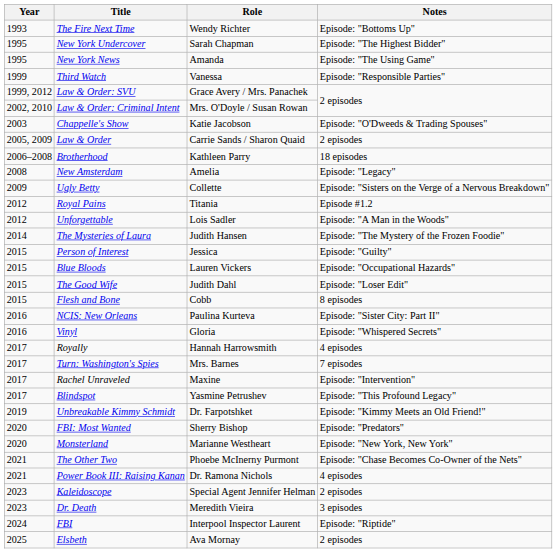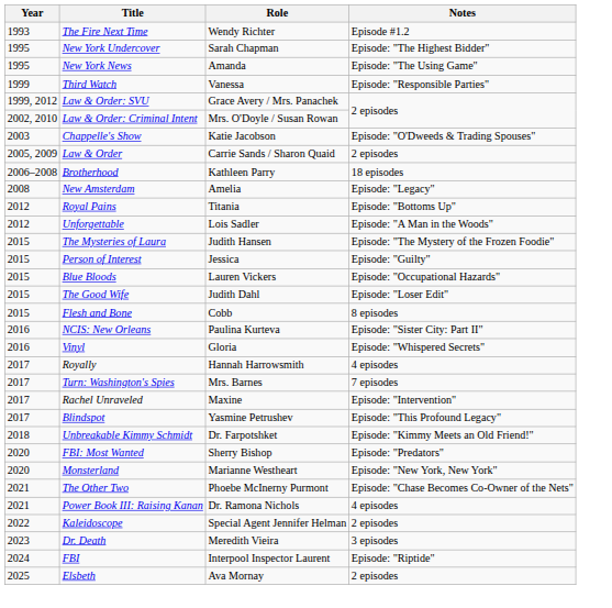 <table class="wikitable sortable">
 <tr>
 <th>Year</th>
 <th>Title</th>
 <th>Role</th>
 <th>Notes</th>
 </tr>
 <tr>
 <td>1993</td>
 <td><a href='#'><em>The Fire Next Time</em></a></td>
 <td>Wendy Richter</td>
-<td>Episode: "Bottoms Up"</td>
+<td>Episode #1.2</td>
 </tr>
 <tr>
 <td>1995</td>
 <td><em><a href='#'>New York Undercover</a></em></td>
 <td>Sarah Chapman</td>
 <td>Episode: "The Highest Bidder"</td>
 </tr>
 <tr>
 <td>1995</td>
 <td><em><a href='#'>New York News</a></em></td>
 <td>Amanda</td>
 <td>Episode: "The Using Game"</td>
 </tr>
 <tr>
 <td>1999</td>
 <td><em><a href='#'>Third Watch</a></em></td>
 <td>Vanessa</td>
 <td>Episode: "Responsible Parties"</td>
 </tr>
 <tr>
 <td>1999, 2012</td>
 <td><a href='#'><em>Law & Order: SVU</em></a></td>
 <td>Grace Avery / Mrs. Panachek</td>
 <td rowspan="2">2 episodes</td>
 </tr>
 <tr>
 <td>2002, 2010</td>
 <td><em><a href='#'>Law & Order: Criminal Intent</a></em></td>
 <td>Mrs. O'Doyle / Susan Rowan</td>
 </tr>
 <tr>
 <td>2003</td>
 <td><em><a href='#'>Chappelle's Show</a></em></td>
 <td>Katie Jacobson</td>
 <td>Episode: "O'Dweeds & Trading Spouses"</td>
 </tr>
 <tr>
 <td>2005, 2009</td>
 <td><em><a href='#'>Law & Order</a></em></td>
 <td>Carrie Sands / Sharon Quaid</td>
 <td>2 episodes</td>
 </tr>
 <tr>
 <td>2006–2008</td>
 <td><a href='#'><em>Brotherhood</em></a></td>
 <td>Kathleen Parry</td>
 <td>18 episodes</td>
 </tr>
 <tr>
 <td>2008</td>
 <td><a href='#'><em>New Amsterdam</em></a></td>
 <td>Amelia</td>
 <td>Episode: "Legacy"</td>
 </tr>
 <tr>
-<td>2009</td>
-<td><em><a href='#'>Ugly Betty</a></em></td>
-<td>Collette</td>
-<td>Episode: "Sisters on the Verge of a Nervous Breakdown"</td>
-</tr>
-<tr>
 <td>2012</td>
 <td><em><a href='#'>Royal Pains</a></em></td>
 <td>Titania</td>
-<td>Episode #1.2</td>
+<td>Episode: "Bottoms Up"</td>
 </tr>
 <tr>
 <td>2012</td>
 <td><a href='#'><em>Unforgettable</em></a></td>
 <td>Lois Sadler</td>
 <td>Episode: "A Man in the Woods"</td>
 </tr>
 <tr>
-<td>2014</td>
+<td>2015</td>
 <td><em><a href='#'>The Mysteries of Laura</a></em></td>
 <td>Judith Hansen</td>
 <td>Episode: "The Mystery of the Frozen Foodie"</td>
 </tr>
 <tr>
 <td>2015</td>
 <td><a href='#'><em>Person of Interest</em></a></td>
 <td>Jessica</td>
 <td>Episode: "Guilty"</td>
 </tr>
 <tr>
 <td>2015</td>
 <td><a href='#'><em>Blue Bloods</em></a></td>
 <td>Lauren Vickers</td>
 <td>Episode: "Occupational Hazards"</td>
 </tr>
 <tr>
 <td>2015</td>
 <td><em><a href='#'>The Good Wife</a></em></td>
 <td>Judith Dahl</td>
 <td>Episode: "Loser Edit"</td>
 </tr>
 <tr>
 <td>2015</td>
 <td><a href='#'><em>Flesh and Bone</em></a></td>
 <td>Cobb</td>
 <td>8 episodes</td>
 </tr>
 <tr>
 <td>2016</td>
 <td><em><a href='#'>NCIS: New Orleans</a></em></td>
 <td>Paulina Kurteva</td>
 <td>Episode: "Sister City: Part II"</td>
 </tr>
 <tr>
 <td>2016</td>
 <td><a href='#'><em>Vinyl</em></a></td>
 <td>Gloria</td>
 <td>Episode: "Whispered Secrets"</td>
 </tr>
 <tr>
 <td>2017</td>
 <td><em>Royally</em></td>
 <td>Hannah Harrowsmith</td>
 <td>4 episodes</td>
 </tr>
 <tr>
 <td>2017</td>
 <td><em><a href='#'>Turn: Washington's Spies</a></em></td>
 <td>Mrs. Barnes</td>
 <td>7 episodes</td>
 </tr>
 <tr>
 <td>2017</td>
 <td><em>Rachel Unraveled</em></td>
 <td>Maxine</td>
 <td>Episode: "Intervention"</td>
 </tr>
 <tr>
 <td>2017</td>
 <td><a href='#'><em>Blindspot</em></a></td>
 <td>Yasmine Petrushev</td>
 <td>Episode: "This Profound Legacy"</td>
 </tr>
 <tr>
-<td>2019</td>
+<td>2018</td>
 <td><em><a href='#'>Unbreakable Kimmy Schmidt</a></em></td>
 <td>Dr. Farpotshket</td>
 <td>Episode: "Kimmy Meets an Old Friend!"</td>
 </tr>
 <tr>
 <td>2020</td>
 <td><em><a href='#'>FBI: Most Wanted</a></em></td>
 <td>Sherry Bishop</td>
 <td>Episode: "Predators"</td>
 </tr>
 <tr>
 <td>2020</td>
 <td><a href='#'><em>Monsterland</em></a></td>
 <td>Marianne Westheart</td>
 <td>Episode: "New York, New York"</td>
 </tr>
 <tr>
 <td>2021</td>
 <td><em><a href='#'>The Other Two</a></em></td>
 <td>Phoebe McInerny Purmont</td>
 <td>Episode: "Chase Becomes Co-Owner of the Nets"</td>
 </tr>
 <tr>
 <td>2021</td>
 <td><em><a href='#'>Power Book III: Raising Kanan</a></em></td>
 <td>Dr. Ramona Nichols</td>
 <td>4 episodes</td>
 </tr>
 <tr>
-<td>2023</td>
+<td>2022</td>
 <td><em><a href='#'>Kaleidoscope</a></em></td>
 <td>Special Agent Jennifer Helman</td>
 <td>2 episodes</td>
 </tr>
 <tr>
 <td>2023</td>
 <td><em><a href='#'>Dr. Death</a></em></td>
 <td>Meredith Vieira</td>
 <td>3 episodes</td>
 </tr>
 <tr>
 <td>2024</td>
 <td><em><a href='#'>FBI</a></em></td>
 <td>Interpool Inspector Laurent</td>
 <td>Episode: "Riptide"</td>
 </tr>
 <tr>
 <td>2025</td>
 <td><em><a href='#'>Elsbeth</a></em></td>
 <td>Ava Mornay</td>
 <td>2 episodes</td>
 </tr>
 </table>
